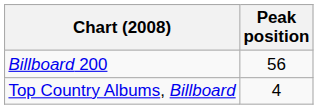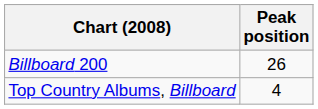 <table class="wikitable sortable plainrowheaders">
 <tr>
 <th scope="col">Chart (2008)</th>
 <th scope="col">Peak<br>position</th>
 </tr>
 <tr>
 <td><a href='#'><em>Billboard</em> 200</a></td>
-<td align=center>56</td>
+<td align=center>26</td>
 </tr>
 <tr>
 <td><a href='#'>Top Country Albums</a>, <em><a href='#'>Billboard</a></em></td>
 <td align=center>4</td>
 </tr>
 </table>
